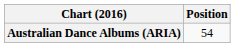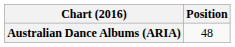 <table class="wikitable plainrowheaders" style="text-align:center;">
 <tr>
 <th>Chart (2016)</th>
 <th>Position</th>
 </tr>
 <tr>
 <th scope="row">Australian Dance Albums (ARIA)</th>
-<td style="text-align:center;">54</td>
+<td style="text-align:center;">48</td>
 </tr>
 </table>
